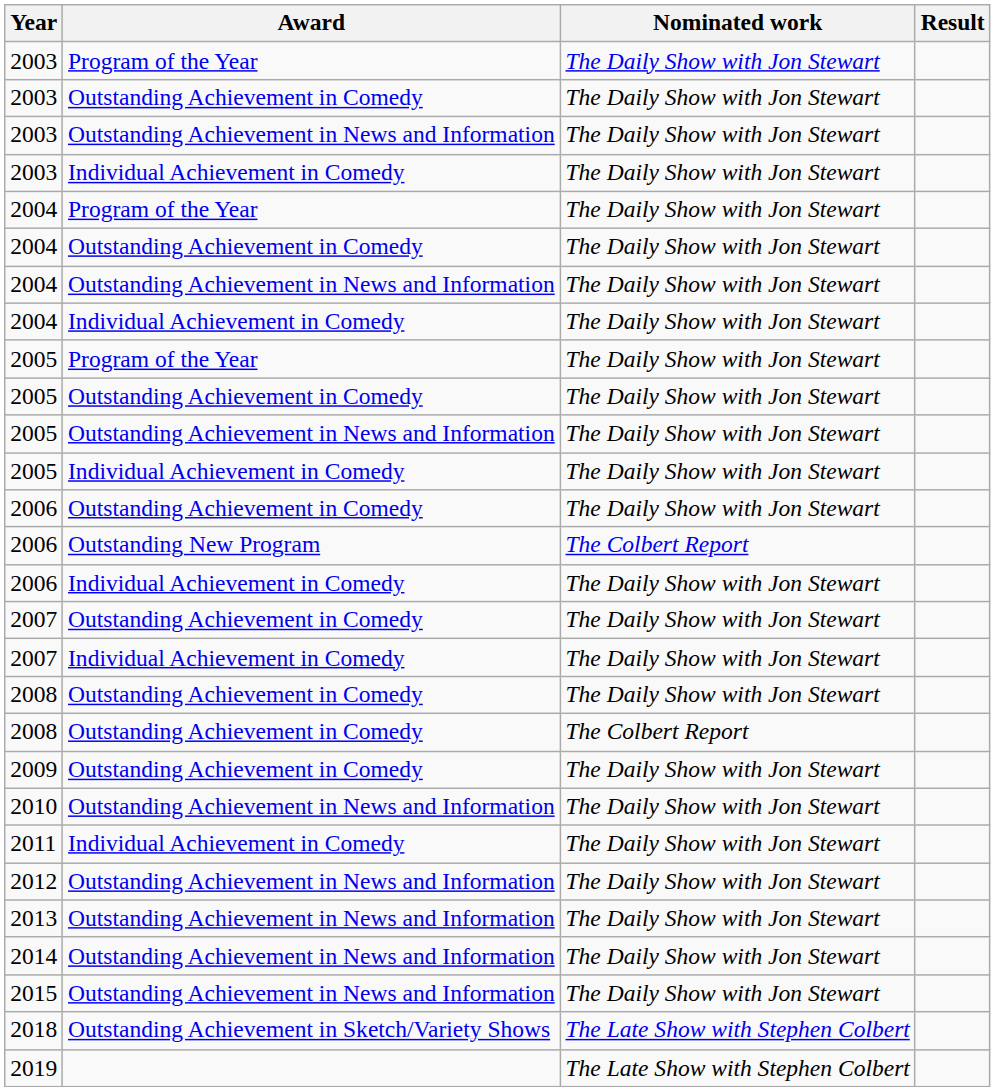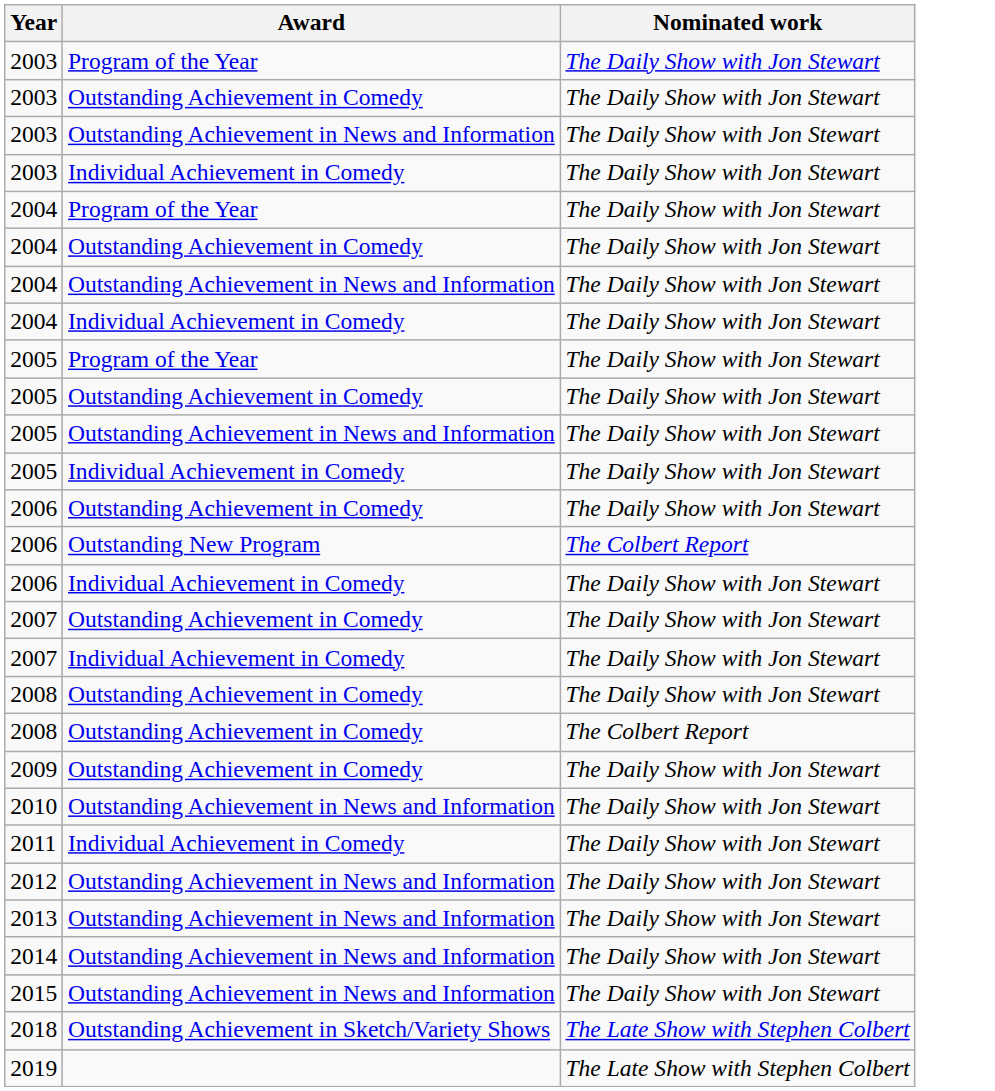 <table class="wikitable sortable">
 <tr>
 <th>Year</th>
 <th>Award</th>
 <th>Nominated work</th>
-<th>Result</th>
 </tr>
 <tr>
 <td>2003</td>
 <td><a href='#'>Program of the Year</a></td>
 <td><em><a href='#'>The Daily Show with Jon Stewart</a></em></td>
-<td></td>
 </tr>
 <tr>
 <td>2003</td>
 <td><a href='#'>Outstanding Achievement in Comedy</a></td>
 <td><em>The Daily Show with Jon Stewart</em></td>
-<td></td>
 </tr>
 <tr>
 <td>2003</td>
 <td><a href='#'>Outstanding Achievement in News and Information</a></td>
 <td><em>The Daily Show with Jon Stewart</em></td>
-<td></td>
 </tr>
 <tr>
 <td>2003</td>
 <td><a href='#'>Individual Achievement in Comedy</a></td>
 <td><em>The Daily Show with Jon Stewart</em></td>
-<td></td>
 </tr>
 <tr>
 <td>2004</td>
 <td><a href='#'>Program of the Year</a></td>
 <td><em>The Daily Show with Jon Stewart</em></td>
-<td></td>
 </tr>
 <tr>
 <td>2004</td>
 <td><a href='#'>Outstanding Achievement in Comedy</a></td>
 <td><em>The Daily Show with Jon Stewart</em></td>
-<td></td>
 </tr>
 <tr>
 <td>2004</td>
 <td><a href='#'>Outstanding Achievement in News and Information</a></td>
 <td><em>The Daily Show with Jon Stewart</em></td>
-<td></td>
 </tr>
 <tr>
 <td>2004</td>
 <td><a href='#'>Individual Achievement in Comedy</a></td>
 <td><em>The Daily Show with Jon Stewart</em></td>
-<td></td>
 </tr>
 <tr>
 <td>2005</td>
 <td><a href='#'>Program of the Year</a></td>
 <td><em>The Daily Show with Jon Stewart</em></td>
-<td></td>
 </tr>
 <tr>
 <td>2005</td>
 <td><a href='#'>Outstanding Achievement in Comedy</a></td>
 <td><em>The Daily Show with Jon Stewart</em></td>
-<td></td>
 </tr>
 <tr>
 <td>2005</td>
 <td><a href='#'>Outstanding Achievement in News and Information</a></td>
 <td><em>The Daily Show with Jon Stewart</em></td>
-<td></td>
 </tr>
 <tr>
 <td>2005</td>
 <td><a href='#'>Individual Achievement in Comedy</a></td>
 <td><em>The Daily Show with Jon Stewart</em></td>
-<td></td>
 </tr>
 <tr>
 <td>2006</td>
 <td><a href='#'>Outstanding Achievement in Comedy</a></td>
 <td><em>The Daily Show with Jon Stewart</em></td>
-<td></td>
 </tr>
 <tr>
 <td>2006</td>
 <td><a href='#'>Outstanding New Program</a></td>
 <td><em><a href='#'>The Colbert Report</a></em></td>
-<td></td>
 </tr>
 <tr>
 <td>2006</td>
 <td><a href='#'>Individual Achievement in Comedy</a></td>
 <td><em>The Daily Show with Jon Stewart</em></td>
-<td></td>
 </tr>
 <tr>
 <td>2007</td>
 <td><a href='#'>Outstanding Achievement in Comedy</a></td>
 <td><em>The Daily Show with Jon Stewart</em></td>
-<td></td>
 </tr>
 <tr>
 <td>2007</td>
 <td><a href='#'>Individual Achievement in Comedy</a></td>
 <td><em>The Daily Show with Jon Stewart</em></td>
-<td></td>
 </tr>
 <tr>
 <td>2008</td>
 <td><a href='#'>Outstanding Achievement in Comedy</a></td>
 <td><em>The Daily Show with Jon Stewart</em></td>
-<td></td>
 </tr>
 <tr>
 <td>2008</td>
 <td><a href='#'>Outstanding Achievement in Comedy</a></td>
 <td><em>The Colbert Report</em></td>
-<td></td>
 </tr>
 <tr>
 <td>2009</td>
 <td><a href='#'>Outstanding Achievement in Comedy</a></td>
 <td><em>The Daily Show with Jon Stewart</em></td>
-<td></td>
 </tr>
 <tr>
 <td>2010</td>
 <td><a href='#'>Outstanding Achievement in News and Information</a></td>
 <td><em>The Daily Show with Jon Stewart</em></td>
-<td></td>
 </tr>
 <tr>
 <td>2011</td>
 <td><a href='#'>Individual Achievement in Comedy</a></td>
 <td><em>The Daily Show with Jon Stewart</em></td>
-<td></td>
 </tr>
 <tr>
 <td>2012</td>
 <td><a href='#'>Outstanding Achievement in News and Information</a></td>
 <td><em>The Daily Show with Jon Stewart</em></td>
-<td></td>
 </tr>
 <tr>
 <td>2013</td>
 <td><a href='#'>Outstanding Achievement in News and Information</a></td>
 <td><em>The Daily Show with Jon Stewart</em></td>
-<td></td>
 </tr>
 <tr>
 <td>2014</td>
 <td><a href='#'>Outstanding Achievement in News and Information</a></td>
 <td><em>The Daily Show with Jon Stewart</em></td>
-<td></td>
 </tr>
 <tr>
 <td>2015</td>
 <td><a href='#'>Outstanding Achievement in News and Information</a></td>
 <td><em>The Daily Show with Jon Stewart</em></td>
-<td></td>
 </tr>
 <tr>
 <td>2018</td>
 <td><a href='#'>Outstanding Achievement in Sketch/Variety Shows</a></td>
 <td><em><a href='#'>The Late Show with Stephen Colbert</a></em></td>
-<td></td>
 </tr>
 <tr>
 <td>2019</td>
 <td></td>
 <td><em>The Late Show with Stephen Colbert</em></td>
-<td></td>
 </tr>
 </table>
